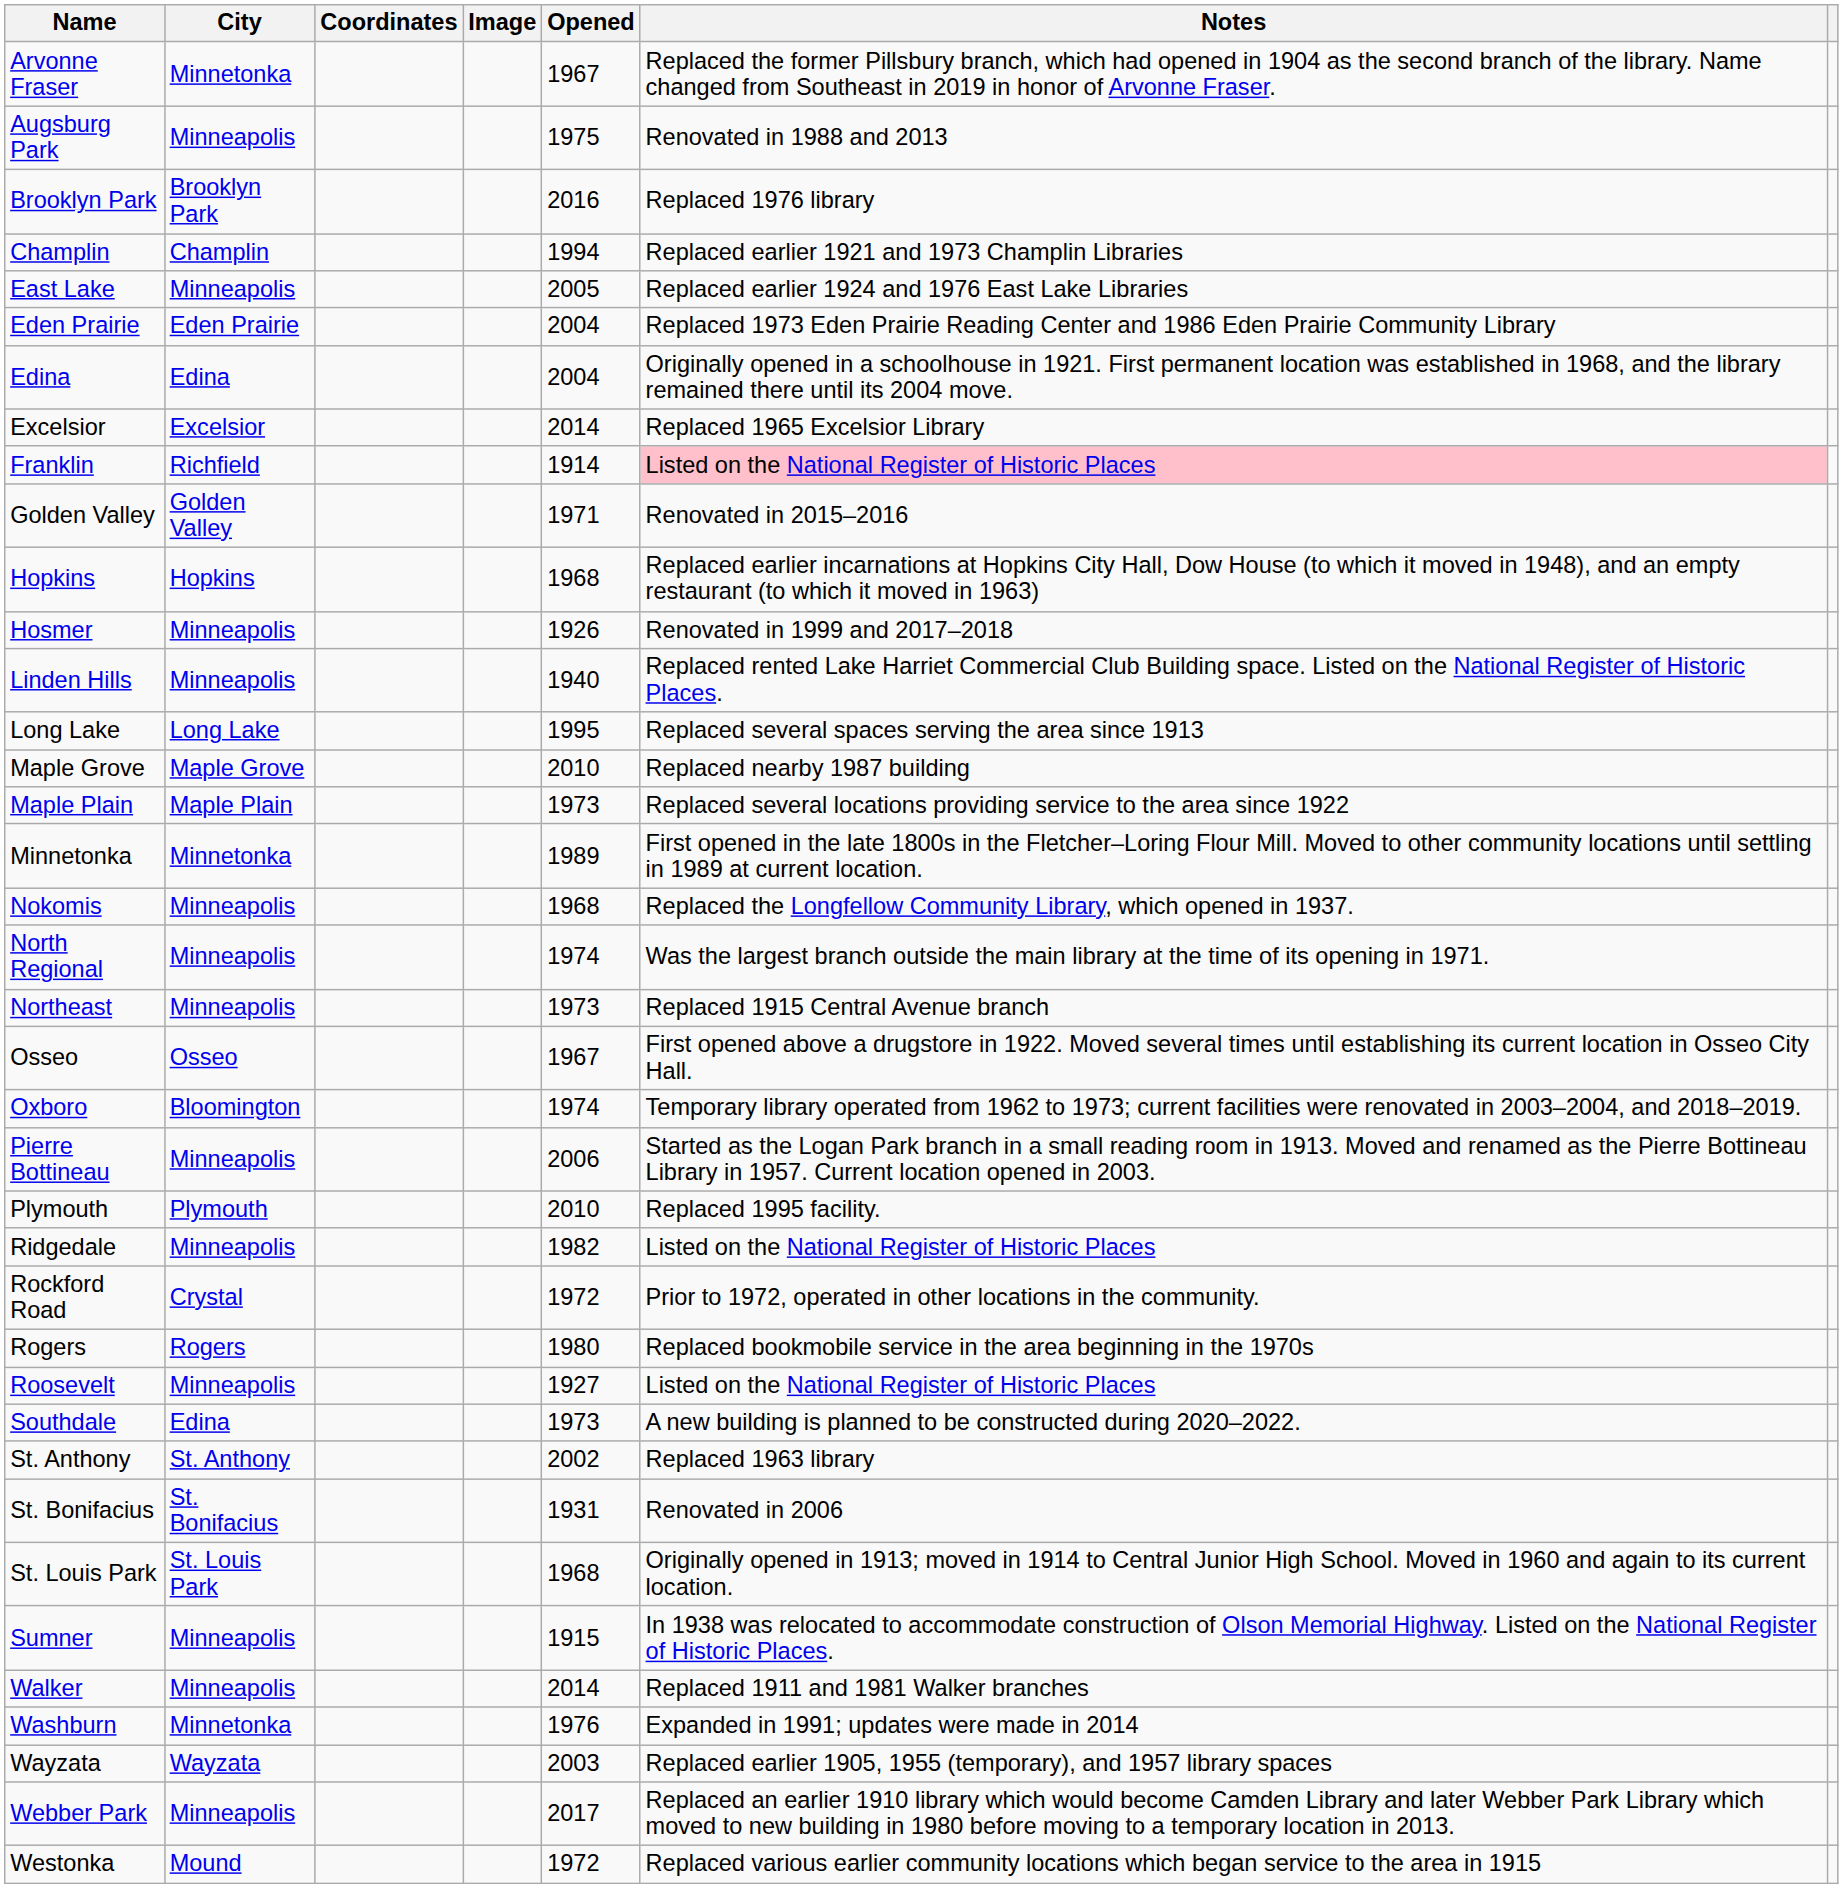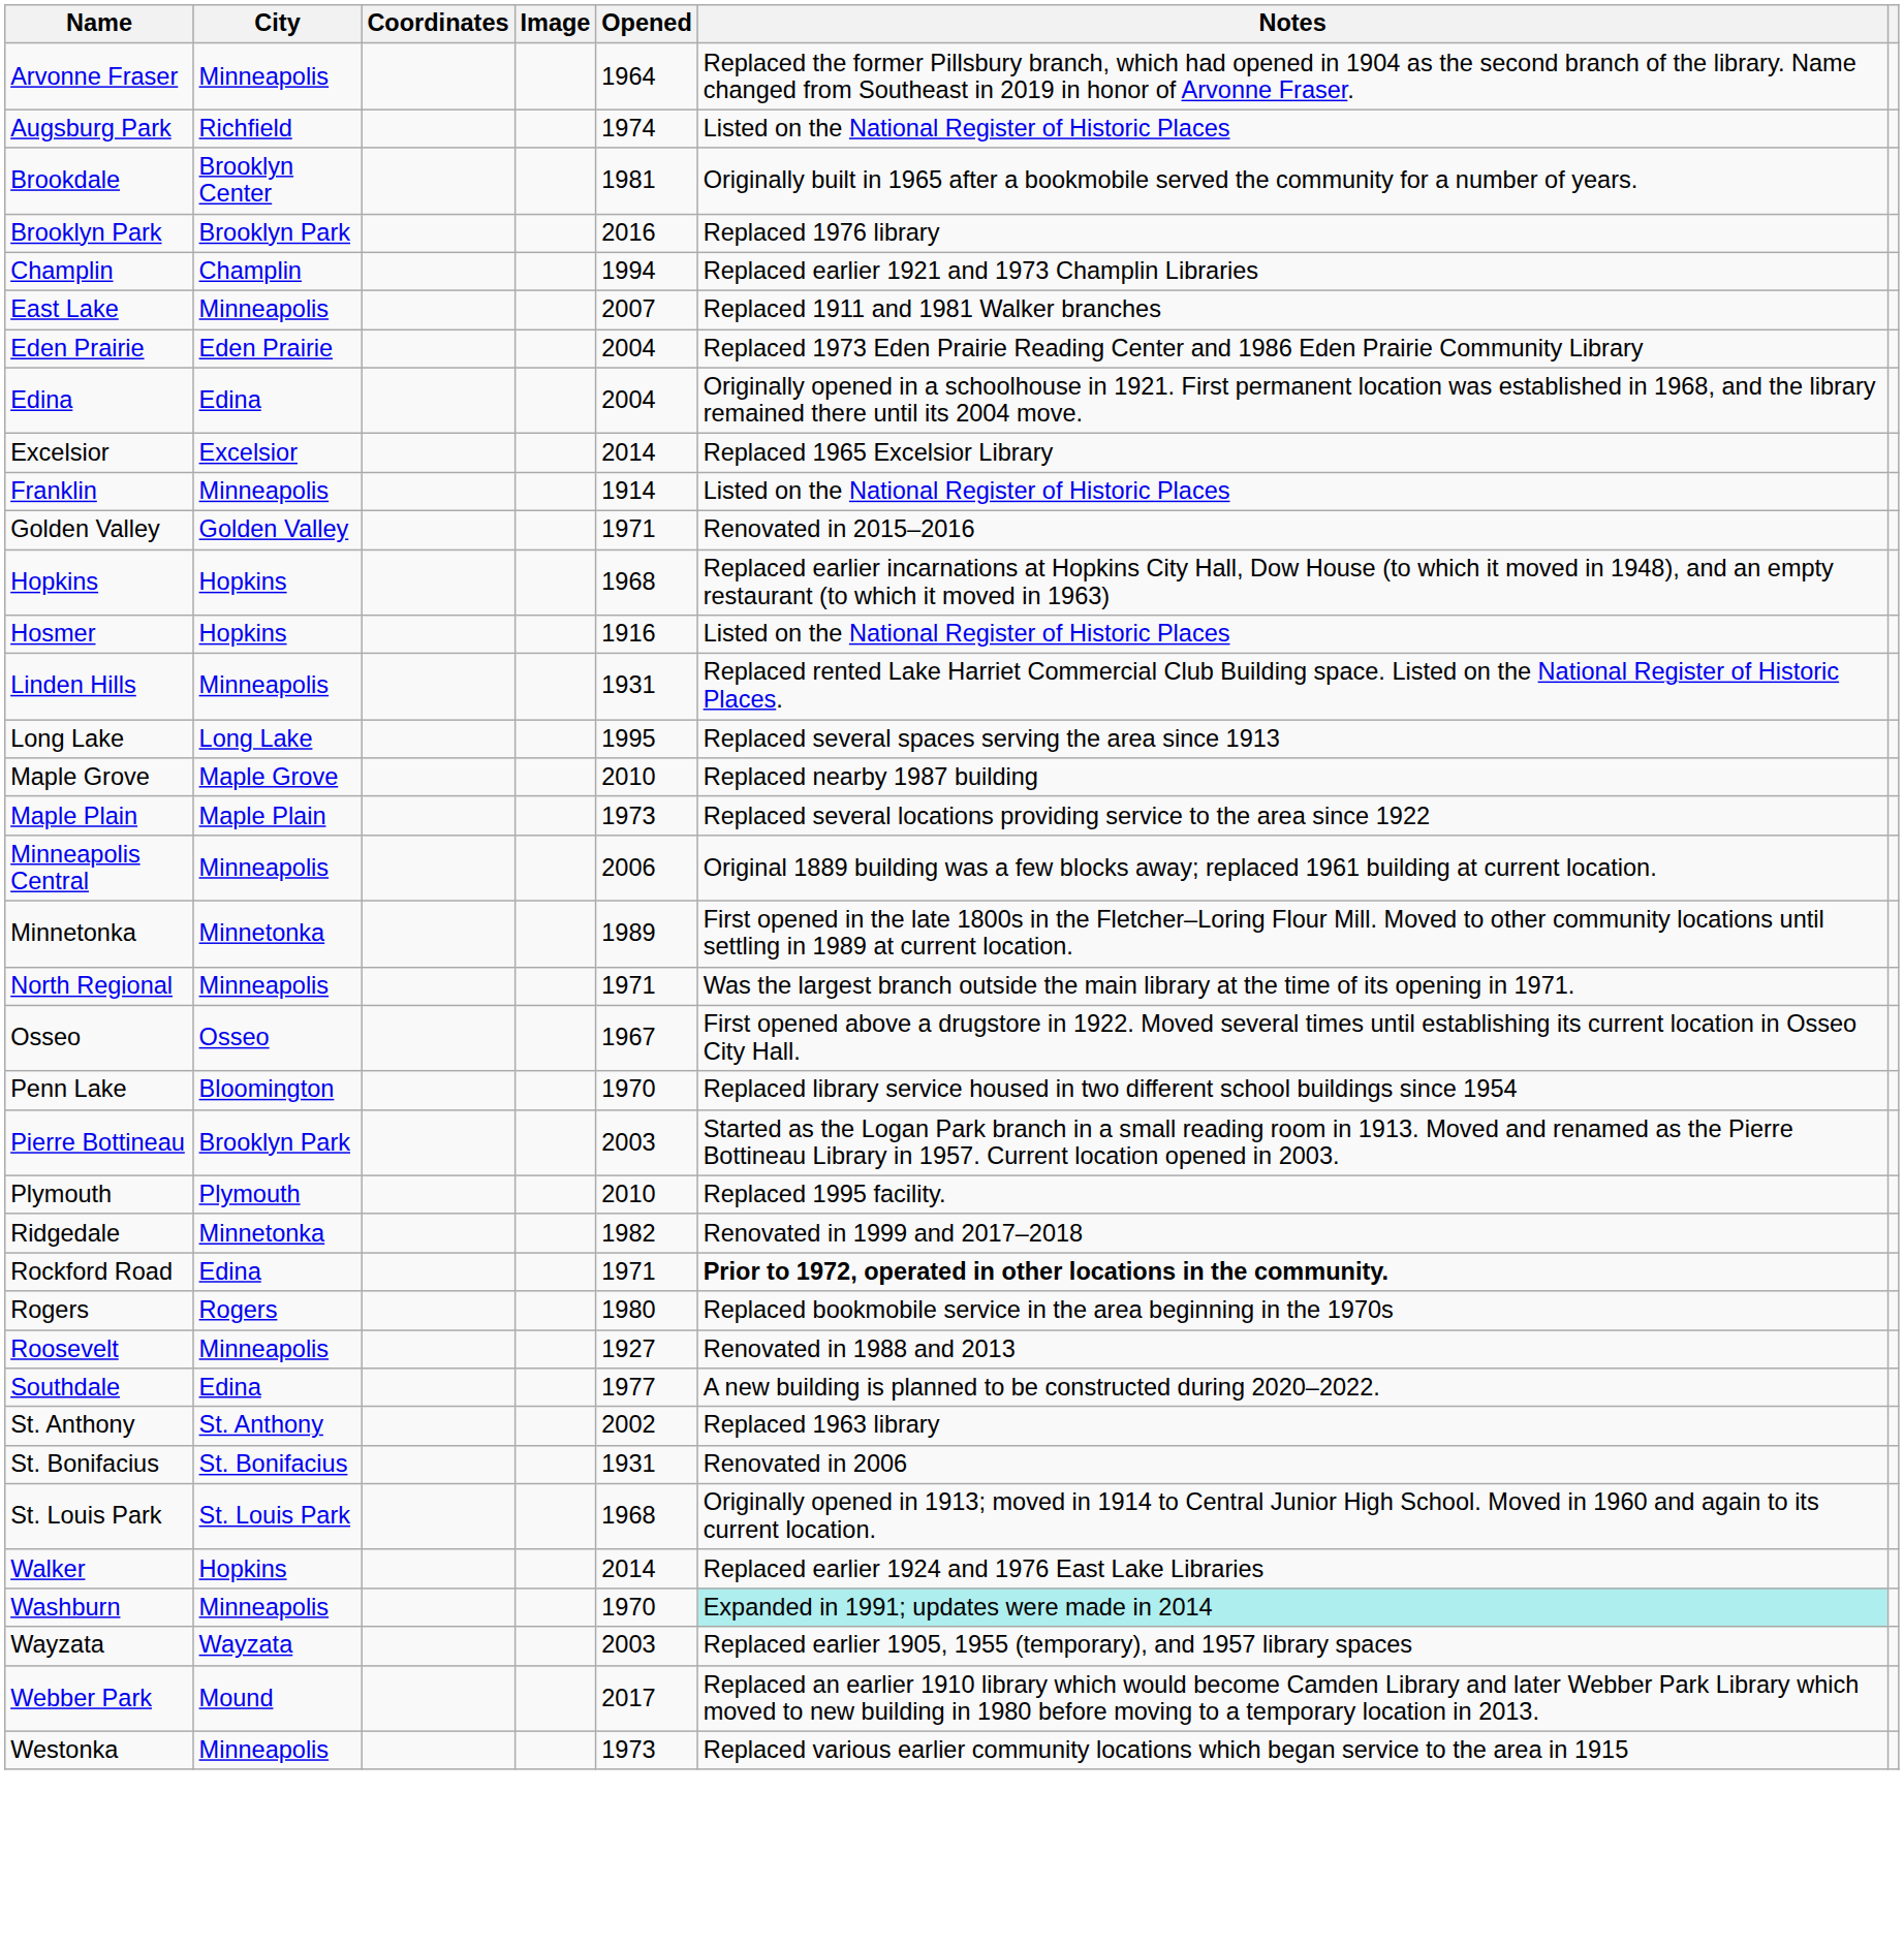 <table class="wikitable sortable">
 <tr>
 <th>Name</th>
 <th>City</th>
 <th class="unsortable">Coordinates</th>
 <th class="unsortable">Image</th>
 <th>Opened</th>
 <th class="unsortable">Notes</th>
 <th class="unsortable"></th>
 </tr>
 <tr>
 <td><a href='#'>Arvonne Fraser</a></td>
-<td><a href='#'>Minnetonka</a></td>
+<td><a href='#'>Minneapolis</a></td>
 <td></td>
 <td></td>
-<td>1967</td>
+<td>1964</td>
 <td>Replaced the former Pillsbury branch, which had opened in 1904 as the second branch of the library. Name changed from Southeast in 2019 in honor of <a href='#'>Arvonne Fraser</a>.</td>
 <td></td>
 </tr>
 <tr>
 <td><a href='#'>Augsburg Park</a></td>
-<td><a href='#'>Minneapolis</a></td>
+<td><a href='#'>Richfield</a></td>
 <td></td>
 <td></td>
-<td>1975</td>
-<td>Renovated in 1988 and 2013</td>
+<td>1974</td>
+<td>Listed on the <a href='#'>National Register of Historic Places</a></td>
+<td></td>
+</tr>
+<tr>
+<td><a href='#'>Brookdale</a></td>
+<td><a href='#'>Brooklyn Center</a></td>
+<td></td>
+<td></td>
+<td>1981</td>
+<td>Originally built in 1965 after a bookmobile served the community for a number of years.</td>
 <td></td>
 </tr>
 <tr>
 <td><a href='#'>Brooklyn Park</a></td>
 <td><a href='#'>Brooklyn Park</a></td>
 <td></td>
 <td></td>
 <td>2016</td>
 <td>Replaced 1976 library</td>
 <td></td>
 </tr>
 <tr>
 <td><a href='#'>Champlin</a></td>
 <td><a href='#'>Champlin</a></td>
 <td></td>
 <td></td>
 <td>1994</td>
 <td>Replaced earlier 1921 and 1973 Champlin Libraries</td>
 <td></td>
 </tr>
 <tr>
 <td><a href='#'>East Lake</a></td>
 <td><a href='#'>Minneapolis</a></td>
 <td></td>
 <td></td>
-<td>2005</td>
-<td>Replaced earlier 1924 and 1976 East Lake Libraries</td>
+<td>2007</td>
+<td>Replaced 1911 and 1981 Walker branches</td>
 <td></td>
 </tr>
 <tr>
 <td><a href='#'>Eden Prairie</a></td>
 <td><a href='#'>Eden Prairie</a></td>
 <td></td>
 <td></td>
 <td>2004</td>
 <td>Replaced 1973 Eden Prairie Reading Center and 1986 Eden Prairie Community Library</td>
 <td></td>
 </tr>
 <tr>
 <td><a href='#'>Edina</a></td>
 <td><a href='#'>Edina</a></td>
 <td></td>
 <td></td>
 <td>2004</td>
 <td>Originally opened in a schoolhouse in 1921. First permanent location was established in 1968, and the library remained there until its 2004 move.</td>
 <td></td>
 </tr>
 <tr>
 <td>Excelsior</td>
 <td><a href='#'>Excelsior</a></td>
 <td></td>
 <td></td>
 <td>2014</td>
 <td>Replaced 1965 Excelsior Library</td>
 <td></td>
 </tr>
 <tr>
 <td><a href='#'>Franklin</a></td>
-<td><a href='#'>Richfield</a></td>
+<td><a href='#'>Minneapolis</a></td>
 <td></td>
 <td></td>
 <td>1914</td>
-<td style="background: pink;">Listed on the <a href='#'>National Register of Historic Places</a></td>
+<td>Listed on the <a href='#'>National Register of Historic Places</a></td>
 <td></td>
 </tr>
 <tr>
 <td>Golden Valley</td>
 <td><a href='#'>Golden Valley</a></td>
 <td></td>
 <td></td>
 <td>1971</td>
 <td>Renovated in 2015–2016</td>
 <td></td>
 </tr>
 <tr>
 <td><a href='#'>Hopkins</a></td>
 <td><a href='#'>Hopkins</a></td>
 <td></td>
 <td></td>
 <td>1968</td>
 <td>Replaced earlier incarnations at Hopkins City Hall, Dow House (to which it moved in 1948), and an empty restaurant (to which it moved in 1963)</td>
 <td></td>
 </tr>
 <tr>
 <td><a href='#'>Hosmer</a></td>
-<td><a href='#'>Minneapolis</a></td>
+<td><a href='#'>Hopkins</a></td>
 <td></td>
 <td></td>
-<td>1926</td>
-<td>Renovated in 1999 and 2017–2018</td>
+<td>1916</td>
+<td>Listed on the <a href='#'>National Register of Historic Places</a></td>
 <td></td>
 </tr>
 <tr>
 <td><a href='#'>Linden Hills</a></td>
 <td><a href='#'>Minneapolis</a></td>
 <td></td>
 <td></td>
-<td>1940</td>
+<td>1931</td>
 <td>Replaced rented Lake Harriet Commercial Club Building space. Listed on the <a href='#'>National Register of Historic Places</a>.</td>
 <td></td>
 </tr>
 <tr>
 <td>Long Lake</td>
 <td><a href='#'>Long Lake</a></td>
 <td></td>
 <td></td>
 <td>1995</td>
 <td>Replaced several spaces serving the area since 1913</td>
 <td></td>
 </tr>
 <tr>
 <td>Maple Grove</td>
 <td><a href='#'>Maple Grove</a></td>
 <td></td>
 <td></td>
 <td>2010</td>
 <td>Replaced nearby 1987 building</td>
 <td></td>
 </tr>
 <tr>
 <td><a href='#'>Maple Plain</a></td>
 <td><a href='#'>Maple Plain</a></td>
 <td></td>
 <td></td>
 <td>1973</td>
 <td>Replaced several locations providing service to the area since 1922</td>
 <td></td>
 </tr>
 <tr>
+<td><a href='#'>Minneapolis Central</a></td>
+<td><a href='#'>Minneapolis</a></td>
+<td></td>
+<td></td>
+<td>2006</td>
+<td>Original 1889 building was a few blocks away; replaced 1961 building at current location.</td>
+<td></td>
+</tr>
+<tr>
 <td>Minnetonka</td>
 <td><a href='#'>Minnetonka</a></td>
 <td></td>
 <td></td>
 <td>1989</td>
 <td>First opened in the late 1800s in the Fletcher–Loring Flour Mill. Moved to other community locations until settling in 1989 at current location.</td>
 <td></td>
 </tr>
 <tr>
-<td><a href='#'>Nokomis</a></td>
-<td><a href='#'>Minneapolis</a></td>
-<td></td>
-<td></td>
-<td>1968</td>
-<td>Replaced the <a href='#'>Longfellow Community Library</a>, which opened in 1937.</td>
-<td></td>
-</tr>
-<tr>
 <td><a href='#'>North Regional</a></td>
 <td><a href='#'>Minneapolis</a></td>
 <td></td>
 <td></td>
-<td>1974</td>
+<td>1971</td>
 <td>Was the largest branch outside the main library at the time of its opening in 1971.</td>
-<td></td>
-</tr>
-<tr>
-<td><a href='#'>Northeast</a></td>
-<td><a href='#'>Minneapolis</a></td>
-<td></td>
-<td></td>
-<td>1973</td>
-<td>Replaced 1915 Central Avenue branch</td>
 <td></td>
 </tr>
 <tr>
 <td>Osseo</td>
 <td><a href='#'>Osseo</a></td>
 <td></td>
 <td></td>
 <td>1967</td>
 <td>First opened above a drugstore in 1922. Moved several times until establishing its current location in Osseo City Hall.</td>
 <td></td>
 </tr>
 <tr>
-<td><a href='#'>Oxboro</a></td>
+<td>Penn Lake</td>
 <td><a href='#'>Bloomington</a></td>
 <td></td>
 <td></td>
-<td>1974</td>
-<td>Temporary library operated from 1962 to 1973; current facilities were renovated in 2003–2004, and 2018–2019.</td>
+<td>1970</td>
+<td>Replaced library service housed in two different school buildings since 1954</td>
 <td></td>
 </tr>
 <tr>
 <td><a href='#'>Pierre Bottineau</a></td>
-<td><a href='#'>Minneapolis</a></td>
+<td><a href='#'>Brooklyn Park</a></td>
 <td></td>
 <td></td>
-<td>2006</td>
+<td>2003</td>
 <td>Started as the Logan Park branch in a small reading room in 1913. Moved and renamed as the Pierre Bottineau Library in 1957. Current location opened in 2003.</td>
 <td></td>
 </tr>
 <tr>
 <td>Plymouth</td>
 <td><a href='#'>Plymouth</a></td>
 <td></td>
 <td></td>
 <td>2010</td>
 <td>Replaced 1995 facility.</td>
 <td></td>
 </tr>
 <tr>
 <td>Ridgedale</td>
-<td><a href='#'>Minneapolis</a></td>
+<td><a href='#'>Minnetonka</a></td>
 <td></td>
 <td></td>
 <td>1982</td>
-<td>Listed on the <a href='#'>National Register of Historic Places</a></td>
+<td>Renovated in 1999 and 2017–2018</td>
 <td></td>
 </tr>
 <tr>
 <td>Rockford Road</td>
-<td><a href='#'>Crystal</a></td>
+<td><a href='#'>Edina</a></td>
 <td></td>
 <td></td>
-<td>1972</td>
-<td>Prior to 1972, operated in other locations in the community.</td>
+<td>1971</td>
+<td><strong>Prior to 1972, operated in other locations in the community.</strong></td>
 <td></td>
 </tr>
 <tr>
 <td>Rogers</td>
 <td><a href='#'>Rogers</a></td>
 <td></td>
 <td></td>
 <td>1980</td>
 <td>Replaced bookmobile service in the area beginning in the 1970s</td>
 <td></td>
 </tr>
 <tr>
 <td><a href='#'>Roosevelt</a></td>
 <td><a href='#'>Minneapolis</a></td>
 <td></td>
 <td></td>
 <td>1927</td>
-<td>Listed on the <a href='#'>National Register of Historic Places</a></td>
+<td>Renovated in 1988 and 2013</td>
 <td></td>
 </tr>
 <tr>
 <td><a href='#'>Southdale</a></td>
 <td><a href='#'>Edina</a></td>
 <td></td>
 <td></td>
-<td>1973</td>
+<td>1977</td>
 <td>A new building is planned to be constructed during 2020–2022.</td>
 <td></td>
 </tr>
 <tr>
 <td>St. Anthony</td>
 <td><a href='#'>St. Anthony</a></td>
 <td></td>
 <td></td>
 <td>2002</td>
 <td>Replaced 1963 library</td>
 <td></td>
 </tr>
 <tr>
 <td>St. Bonifacius</td>
 <td><a href='#'>St. Bonifacius</a></td>
 <td></td>
 <td></td>
 <td>1931</td>
 <td>Renovated in 2006</td>
 <td></td>
 </tr>
 <tr>
 <td>St. Louis Park</td>
 <td><a href='#'>St. Louis Park</a></td>
 <td></td>
 <td></td>
 <td>1968</td>
 <td>Originally opened in 1913; moved in 1914 to Central Junior High School. Moved in 1960 and again to its current location.</td>
 <td></td>
 </tr>
 <tr>
-<td><a href='#'>Sumner</a></td>
-<td><a href='#'>Minneapolis</a></td>
-<td></td>
-<td></td>
-<td>1915</td>
-<td>In 1938 was relocated  to accommodate construction of <a href='#'>Olson Memorial Highway</a>. Listed on the <a href='#'>National Register of Historic Places</a>.</td>
-<td></td>
-</tr>
-<tr>
 <td><a href='#'>Walker</a></td>
-<td><a href='#'>Minneapolis</a></td>
+<td><a href='#'>Hopkins</a></td>
 <td></td>
 <td></td>
 <td>2014</td>
-<td>Replaced 1911 and 1981 Walker branches</td>
+<td>Replaced earlier 1924 and 1976 East Lake Libraries</td>
 <td></td>
 </tr>
 <tr>
 <td><a href='#'>Washburn</a></td>
-<td><a href='#'>Minnetonka</a></td>
+<td><a href='#'>Minneapolis</a></td>
 <td></td>
 <td></td>
-<td>1976</td>
-<td>Expanded in 1991; updates were made in 2014</td>
+<td>1970</td>
+<td style="background: paleturquoise;">Expanded in 1991; updates were made in 2014</td>
 <td></td>
 </tr>
 <tr>
 <td>Wayzata</td>
 <td><a href='#'>Wayzata</a></td>
 <td></td>
 <td></td>
 <td>2003</td>
 <td>Replaced earlier 1905, 1955 (temporary), and 1957 library spaces</td>
 <td></td>
 </tr>
 <tr>
 <td><a href='#'>Webber Park</a></td>
-<td><a href='#'>Minneapolis</a></td>
+<td><a href='#'>Mound</a></td>
 <td></td>
 <td></td>
 <td>2017</td>
 <td>Replaced an earlier 1910 library which would become Camden Library and later Webber Park Library which moved to new building in 1980 before moving to a temporary location in 2013.</td>
 <td></td>
 </tr>
 <tr>
 <td>Westonka</td>
-<td><a href='#'>Mound</a></td>
+<td><a href='#'>Minneapolis</a></td>
 <td></td>
 <td></td>
-<td>1972</td>
+<td>1973</td>
 <td>Replaced various earlier community locations which began service to the area in 1915</td>
 <td></td>
 </tr>
 </table>
